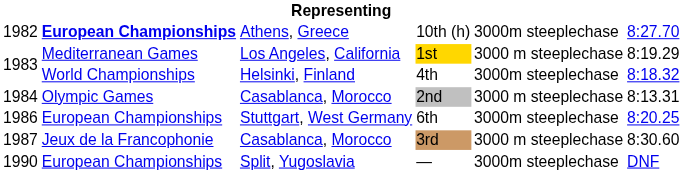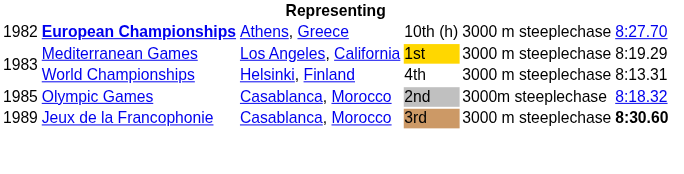 <table>
 <tr>
 <th colspan="6">Representing </th>
 </tr>
 <tr>
 <td>1982</td>
 <td><strong><a href='#'>European Championships</a></strong></td>
 <td><a href='#'>Athens</a>, <a href='#'>Greece</a></td>
 <td>10th (h)</td>
-<td>3000m steeplechase</td>
+<td>3000 m steeplechase</td>
 <td><a href='#'>8:27.70</a></td>
 </tr>
 <tr>
 <td rowspan=2>1983</td>
 <td><a href='#'>Mediterranean Games</a></td>
 <td><a href='#'>Los Angeles</a>, <a href='#'>California</a></td>
 <td bgcolor="gold">1st</td>
 <td>3000 m steeplechase</td>
 <td>8:19.29</td>
 </tr>
 <tr>
 <td><a href='#'>World Championships</a></td>
 <td><a href='#'>Helsinki</a>, <a href='#'>Finland</a></td>
 <td>4th</td>
+<td>3000 m steeplechase</td>
+<td>8:13.31</td>
+</tr>
+<tr>
+<td>1985</td>
+<td><a href='#'>Olympic Games</a></td>
+<td><a href='#'>Casablanca</a>, <a href='#'>Morocco</a></td>
+<td bgcolor="silver">2nd</td>
 <td>3000m steeplechase</td>
 <td><a href='#'>8:18.32</a></td>
 </tr>
 <tr>
-<td>1984</td>
-<td><a href='#'>Olympic Games</a></td>
-<td><a href='#'>Casablanca</a>, <a href='#'>Morocco</a></td>
-<td bgcolor="silver">2nd</td>
-<td>3000 m steeplechase</td>
-<td>8:13.31</td>
-</tr>
-<tr>
-<td>1986</td>
-<td><a href='#'>European Championships</a></td>
-<td><a href='#'>Stuttgart</a>, <a href='#'>West Germany</a></td>
-<td>6th</td>
-<td>3000m steeplechase</td>
-<td><a href='#'>8:20.25</a></td>
-</tr>
-<tr>
-<td>1987</td>
+<td>1989</td>
 <td><a href='#'>Jeux de la Francophonie</a></td>
 <td><a href='#'>Casablanca</a>, <a href='#'>Morocco</a></td>
 <td bgcolor="cc9966">3rd</td>
 <td>3000 m steeplechase</td>
-<td>8:30.60</td>
-</tr>
-<tr>
-<td>1990</td>
-<td><a href='#'>European Championships</a></td>
-<td><a href='#'>Split</a>, <a href='#'>Yugoslavia</a></td>
-<td>—</td>
-<td>3000m steeplechase</td>
-<td><a href='#'>DNF</a></td>
+<td><strong>8:30.60</strong></td>
 </tr>
 </table>
